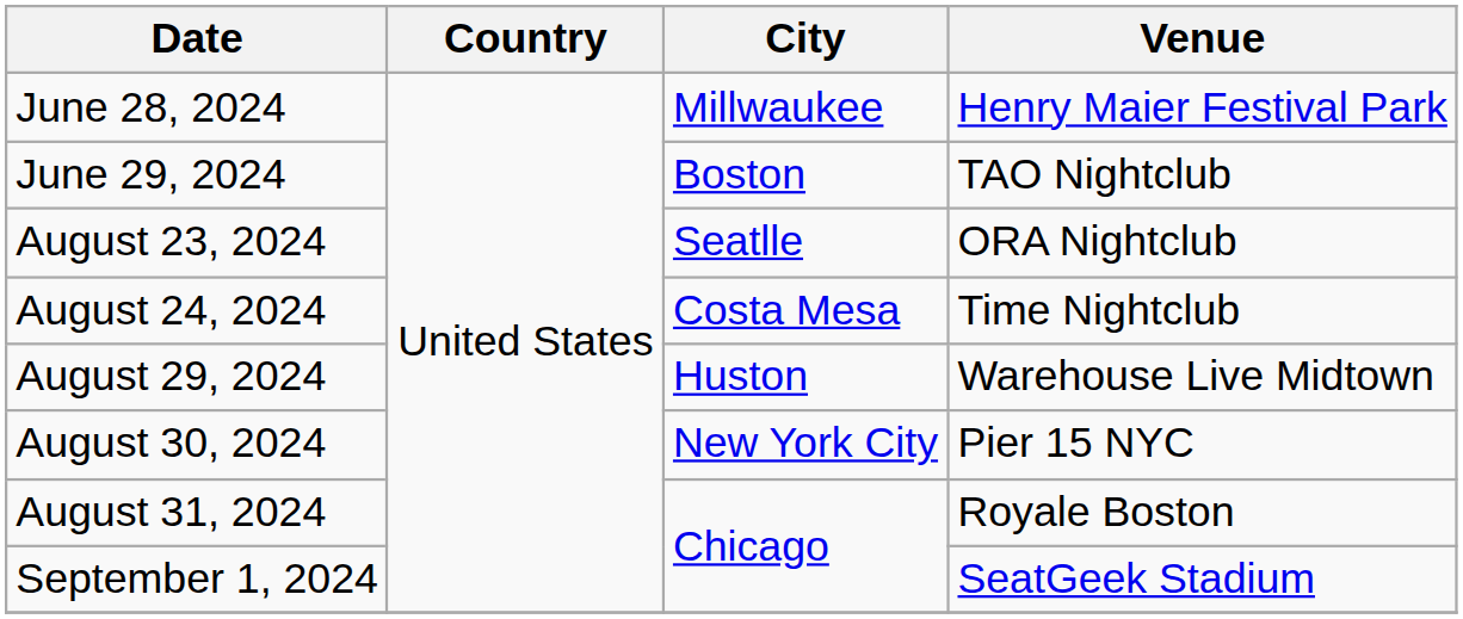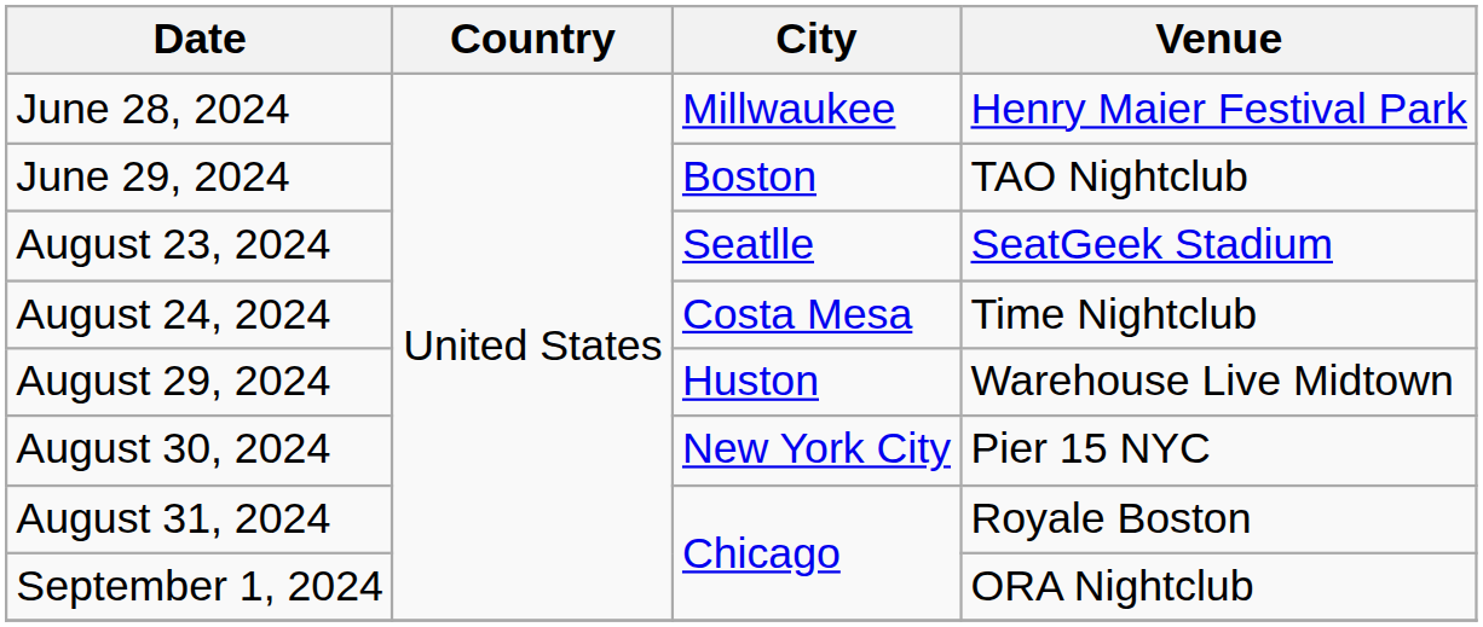 <table class="wikitable">
 <tr>
 <th>Date</th>
 <th>Country</th>
 <th>City</th>
 <th>Venue</th>
 </tr>
 <tr>
 <td>June 28, 2024 </td>
 <td rowspan="8">United States</td>
 <td><a href='#'>Millwaukee</a></td>
 <td><a href='#'>Henry Maier Festival Park</a></td>
 </tr>
 <tr>
 <td>June 29, 2024</td>
 <td><a href='#'>Boston</a></td>
 <td>TAO Nightclub</td>
 </tr>
 <tr>
 <td>August 23, 2024</td>
 <td><a href='#'>Seatlle</a></td>
-<td>ORA Nightclub</td>
+<td><a href='#'>SeatGeek Stadium</a></td>
 </tr>
 <tr>
 <td>August 24, 2024</td>
 <td><a href='#'>Costa Mesa</a></td>
 <td>Time Nightclub</td>
 </tr>
 <tr>
 <td>August 29, 2024</td>
 <td><a href='#'>Huston</a></td>
 <td>Warehouse Live Midtown</td>
 </tr>
 <tr>
 <td>August 30, 2024</td>
 <td><a href='#'>New York City</a></td>
 <td>Pier 15 NYC</td>
 </tr>
 <tr>
 <td>August 31, 2024</td>
 <td rowspan="2"><a href='#'>Chicago</a></td>
 <td>Royale Boston</td>
 </tr>
 <tr>
 <td>September 1, 2024 </td>
-<td><a href='#'>SeatGeek Stadium</a></td>
+<td>ORA Nightclub</td>
 </tr>
 <tr>
 </tr>
 </table>
